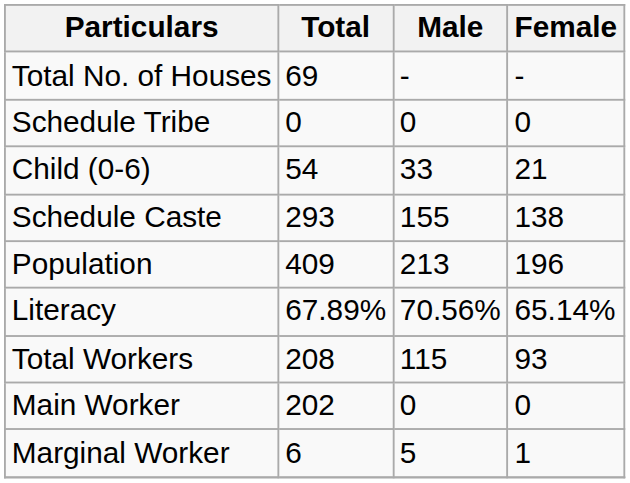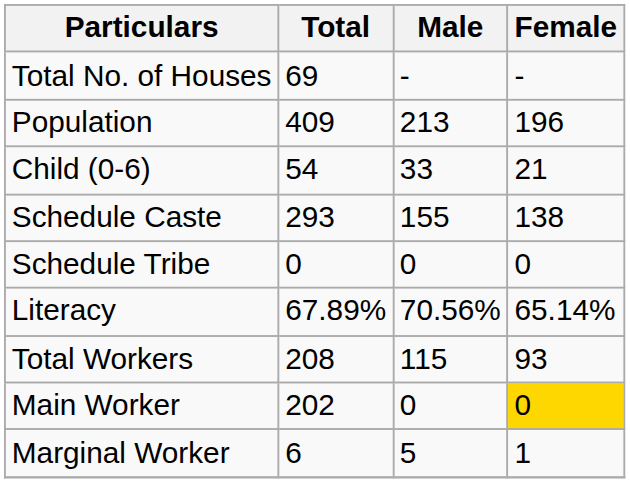 <table class="wikitable sortable">
 <tr>
 <th>Particulars</th>
 <th>Total</th>
 <th>Male</th>
 <th>Female</th>
 </tr>
 <tr>
 <td>Total No. of Houses</td>
 <td>69</td>
 <td>-</td>
 <td>-</td>
 </tr>
 <tr>
-<td>Schedule Tribe</td>
-<td>0</td>
-<td>0</td>
-<td>0</td>
+<td>Population</td>
+<td>409</td>
+<td>213</td>
+<td>196</td>
 </tr>
 <tr>
 <td>Child (0-6)</td>
 <td>54</td>
 <td>33</td>
 <td>21</td>
 </tr>
 <tr>
 <td>Schedule Caste</td>
 <td>293</td>
 <td>155</td>
 <td>138</td>
 </tr>
 <tr>
-<td>Population</td>
-<td>409</td>
-<td>213</td>
-<td>196</td>
+<td>Schedule Tribe</td>
+<td>0</td>
+<td>0</td>
+<td>0</td>
 </tr>
 <tr>
 <td>Literacy</td>
 <td>67.89%</td>
 <td>70.56%</td>
 <td>65.14%</td>
 </tr>
 <tr>
 <td>Total Workers</td>
 <td>208</td>
 <td>115</td>
 <td>93</td>
 </tr>
 <tr>
 <td>Main Worker</td>
 <td>202</td>
 <td>0</td>
-<td>0</td>
+<td style="background: gold;">0</td>
 </tr>
 <tr>
 <td>Marginal Worker</td>
 <td>6</td>
 <td>5</td>
 <td>1</td>
 </tr>
 <tr>
 </tr>
 </table>
